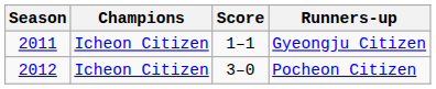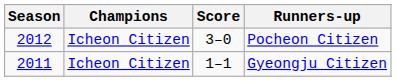 <table class="wikitable">
 <tr>
 <th>Season</th>
 <th>Champions</th>
 <th>Score</th>
 <th>Runners-up</th>
 </tr>
 <tr>
+<td align="center"><a href='#'>2012</a></td>
+<td><a href='#'>Icheon Citizen</a></td>
+<td align="center">3–0</td>
+<td><a href='#'>Pocheon Citizen</a></td>
+</tr>
+<tr>
 <td align="center"><a href='#'>2011</a></td>
 <td><a href='#'>Icheon Citizen</a></td>
 <td align="center">1–1 <br></td>
 <td><a href='#'>Gyeongju Citizen</a></td>
 </tr>
-<tr>
-<td align="center"><a href='#'>2012</a></td>
-<td><a href='#'>Icheon Citizen</a></td>
-<td align="center">3–0</td>
-<td><a href='#'>Pocheon Citizen</a></td>
-</tr>
 </table>
